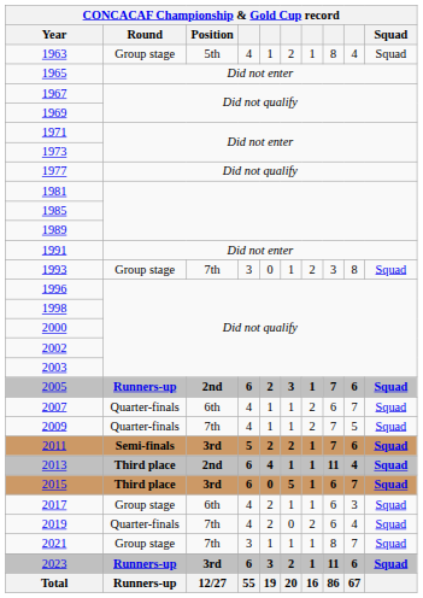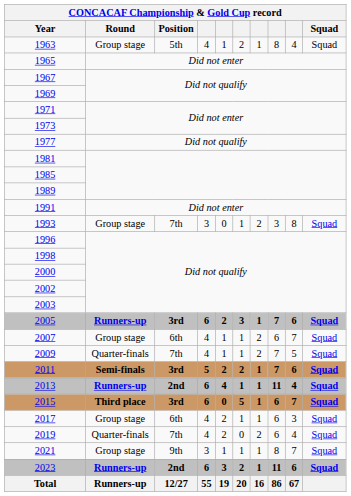 <table class="wikitable" style="text-align: center;">
 <tr>
 <th colspan=10><a href='#'>CONCACAF Championship</a> & <a href='#'>Gold Cup</a> record</th>
 </tr>
 <tr>
 <th width=120>Year</th>
 <th width=100>Round</th>
 <th width=60>Position</th>
 <th width=20></th>
 <th width=20></th>
 <th width=20></th>
 <th width=20></th>
 <th width=20></th>
 <th width=20></th>
 <th width=60>Squad</th>
 </tr>
 <tr>
 <td> <a href='#'>1963</a></td>
 <td>Group stage</td>
 <td>5th</td>
 <td>4</td>
 <td>1</td>
 <td>2</td>
 <td>1</td>
 <td>8</td>
 <td>4</td>
 <td>Squad</td>
 </tr>
 <tr>
 <td> <a href='#'>1965</a></td>
 <td colspan=9><em>Did not enter</em></td>
 </tr>
 <tr>
 <td> <a href='#'>1967</a></td>
 <td colspan=9 rowspan=2><em>Did not qualify</em></td>
 </tr>
 <tr>
 <td> <a href='#'>1969</a></td>
 </tr>
 <tr>
 <td> <a href='#'>1971</a></td>
 <td colspan=9 rowspan=2><em>Did not enter</em></td>
 </tr>
 <tr>
 <td> <a href='#'>1973</a></td>
 </tr>
 <tr>
 <td> <a href='#'>1977</a></td>
 <td colspan=9 rowspan-4><em>Did not qualify</em></td>
 </tr>
 <tr>
 <td> <a href='#'>1981</a></td>
 </tr>
 <tr>
 <td><a href='#'>1985</a></td>
 </tr>
 <tr>
 <td><a href='#'>1989</a></td>
 </tr>
 <tr>
 <td> <a href='#'>1991</a></td>
 <td colspan=9><em>Did not enter</em></td>
 </tr>
 <tr>
 <td>  <a href='#'>1993</a></td>
 <td>Group stage</td>
 <td>7th</td>
 <td>3</td>
 <td>0</td>
 <td>1</td>
 <td>2</td>
 <td>3</td>
 <td>8</td>
 <td><a href='#'>Squad</a></td>
 </tr>
 <tr>
 <td> <a href='#'>1996</a></td>
 <td colspan=9 rowspan=5><em>Did not qualify</em></td>
 </tr>
 <tr>
 <td> <a href='#'>1998</a></td>
 </tr>
 <tr>
 <td> <a href='#'>2000</a></td>
 </tr>
 <tr>
 <td> <a href='#'>2002</a></td>
 </tr>
 <tr>
 <td>  <a href='#'>2003</a></td>
 </tr>
 <tr style="background:silver;">
 <td> <a href='#'>2005</a></td>
 <td><strong><a href='#'>Runners-up</a></strong></td>
-<td><strong>2nd</strong></td>
+<td><strong>3rd</strong></td>
 <td><strong>6</strong></td>
 <td><strong>2</strong></td>
 <td><strong>3</strong></td>
 <td><strong>1</strong></td>
 <td><strong>7</strong></td>
 <td><strong>6</strong></td>
 <td><strong><a href='#'>Squad</a></strong></td>
 </tr>
 <tr>
 <td> <a href='#'>2007</a></td>
-<td>Quarter-finals</td>
+<td>Group stage</td>
 <td>6th</td>
 <td>4</td>
 <td>1</td>
 <td>1</td>
 <td>2</td>
 <td>6</td>
 <td>7</td>
 <td><a href='#'>Squad</a></td>
 </tr>
 <tr>
 <td> <a href='#'>2009</a></td>
 <td>Quarter-finals</td>
 <td>7th</td>
 <td>4</td>
 <td>1</td>
 <td>1</td>
 <td>2</td>
 <td>7</td>
 <td>5</td>
 <td><a href='#'>Squad</a></td>
 </tr>
 <tr style="background:#c96;">
 <td> <a href='#'>2011</a></td>
 <td><strong>Semi-finals</strong></td>
 <td><strong>3rd</strong></td>
 <td><strong>5</strong></td>
 <td><strong>2</strong></td>
 <td><strong>2</strong></td>
 <td><strong>1</strong></td>
 <td><strong>7</strong></td>
 <td><strong>6</strong></td>
 <td><strong><a href='#'>Squad</a></strong></td>
 </tr>
 <tr style="background:silver;">
 <td> <a href='#'>2013</a></td>
-<td><strong>Third place</strong></td>
+<td><strong><a href='#'>Runners-up</a></strong></td>
 <td style="background:silver;"><strong>2nd</strong></td>
 <td><strong>6</strong></td>
 <td><strong>4</strong></td>
 <td><strong>1</strong></td>
 <td><strong>1</strong></td>
 <td><strong>11</strong></td>
 <td><strong>4</strong></td>
 <td><strong><a href='#'>Squad</a></strong></td>
 </tr>
 <tr style="background:#c96;">
 <td>  <a href='#'>2015</a></td>
 <td><strong>Third place</strong></td>
 <td><strong>3rd</strong></td>
 <td><strong>6</strong></td>
 <td><strong>0</strong></td>
 <td><strong>5</strong></td>
 <td><strong>1</strong></td>
 <td><strong>6</strong></td>
 <td><strong>7</strong></td>
 <td><strong><a href='#'>Squad</a></strong></td>
 </tr>
 <tr>
 <td> <a href='#'>2017</a></td>
 <td>Group stage</td>
 <td>6th</td>
 <td>4</td>
 <td>2</td>
 <td>1</td>
 <td>1</td>
 <td>6</td>
 <td>3</td>
 <td><a href='#'>Squad</a></td>
 </tr>
 <tr>
 <td>   <a href='#'>2019</a></td>
 <td>Quarter-finals</td>
 <td>7th</td>
 <td>4</td>
 <td>2</td>
 <td>0</td>
 <td>2</td>
 <td>6</td>
 <td>4</td>
 <td><a href='#'>Squad</a></td>
 </tr>
 <tr>
 <td> <a href='#'>2021</a></td>
 <td>Group stage</td>
-<td>7th</td>
+<td>9th</td>
 <td>3</td>
 <td>1</td>
 <td>1</td>
 <td>1</td>
 <td>8</td>
 <td>7</td>
 <td><a href='#'>Squad</a></td>
 </tr>
 <tr style="background:silver;">
 <td>  <a href='#'>2023</a></td>
 <td><strong><a href='#'>Runners-up</a></strong></td>
-<td><strong>3rd</strong></td>
+<td><strong>2nd</strong></td>
 <td><strong>6</strong></td>
 <td><strong>3</strong></td>
 <td><strong>2</strong></td>
 <td><strong>1</strong></td>
 <td><strong>11</strong></td>
 <td><strong>6</strong></td>
 <td><strong><a href='#'>Squad</a></strong></td>
 </tr>
 <tr>
 <th>Total</th>
 <th>Runners-up</th>
 <th>12/27</th>
 <th>55</th>
 <th>19</th>
 <th>20</th>
 <th>16</th>
 <th>86</th>
 <th>67</th>
 <th></th>
 </tr>
 </table>
